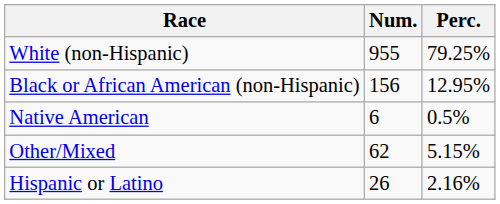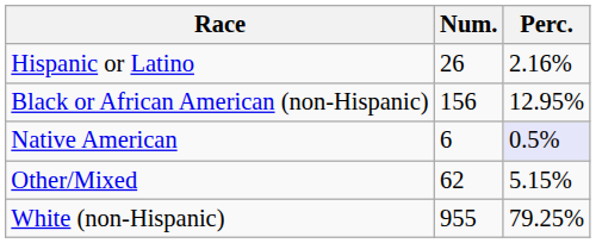 <table class="wikitable">
 <tr>
 <th>Race</th>
 <th>Num.</th>
 <th>Perc.</th>
 </tr>
 <tr>
-<td><a href='#'>White</a> (non-Hispanic)</td>
-<td>955</td>
-<td>79.25%</td>
+<td><a href='#'>Hispanic</a> or <a href='#'>Latino</a></td>
+<td>26</td>
+<td>2.16%</td>
 </tr>
 <tr>
 <td><a href='#'>Black or African American</a> (non-Hispanic)</td>
 <td>156</td>
 <td>12.95%</td>
 </tr>
 <tr>
 <td><a href='#'>Native American</a></td>
 <td>6</td>
-<td>0.5%</td>
+<td style="background: lavender;">0.5%</td>
 </tr>
 <tr>
 <td><a href='#'>Other/Mixed</a></td>
 <td>62</td>
 <td>5.15%</td>
 </tr>
 <tr>
-<td><a href='#'>Hispanic</a> or <a href='#'>Latino</a></td>
-<td>26</td>
-<td>2.16%</td>
+<td><a href='#'>White</a> (non-Hispanic)</td>
+<td>955</td>
+<td>79.25%</td>
 </tr>
 </table>
